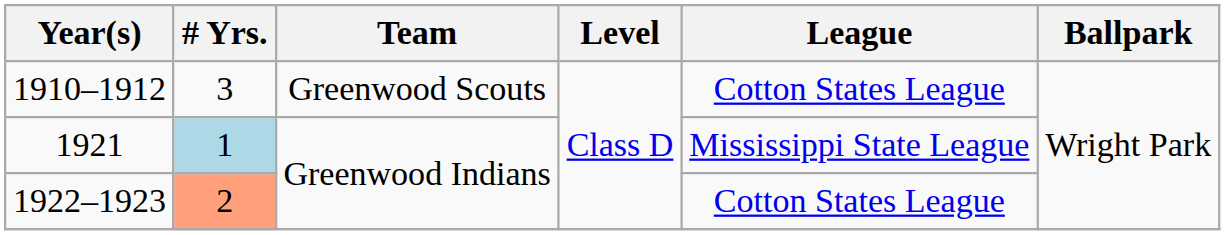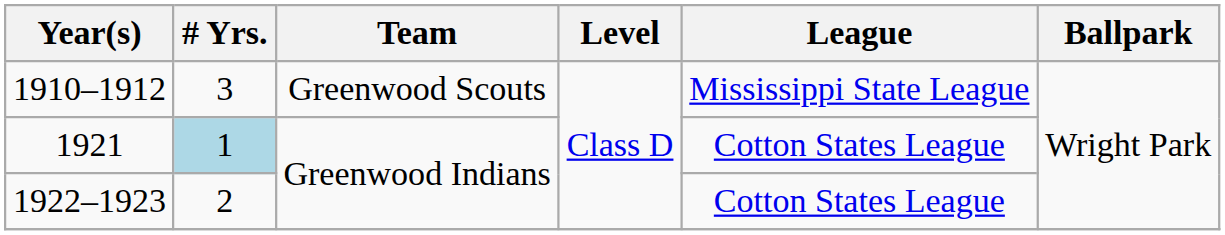 <table class="wikitable" style="text-align:center; font-size: 95%;">
 <tr>
 <th>Year(s)</th>
 <th># Yrs.</th>
 <th>Team</th>
 <th>Level</th>
 <th>League</th>
 <th>Ballpark</th>
 </tr>
 <tr>
 <td>1910–1912</td>
 <td>3</td>
 <td>Greenwood Scouts</td>
 <td rowspan=3><a href='#'>Class D</a></td>
-<td><a href='#'>Cotton States League</a></td>
+<td><a href='#'>Mississippi State League</a></td>
 <td rowspan=3>Wright Park</td>
 </tr>
 <tr>
 <td>1921</td>
 <td style="background: lightblue;">1</td>
 <td rowspan=2>Greenwood Indians</td>
-<td><a href='#'>Mississippi State League</a></td>
+<td><a href='#'>Cotton States League</a></td>
 </tr>
 <tr>
 <td>1922–1923</td>
-<td style="background: lightsalmon;">2</td>
+<td>2</td>
 <td><a href='#'>Cotton States League</a></td>
 </tr>
 <tr>
 </tr>
 </table>
